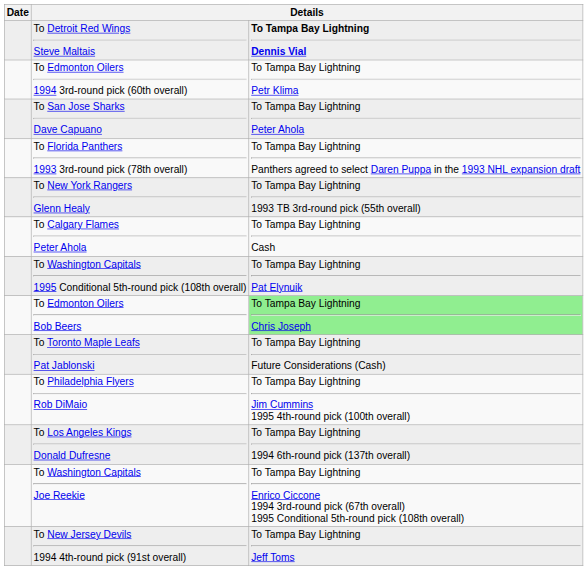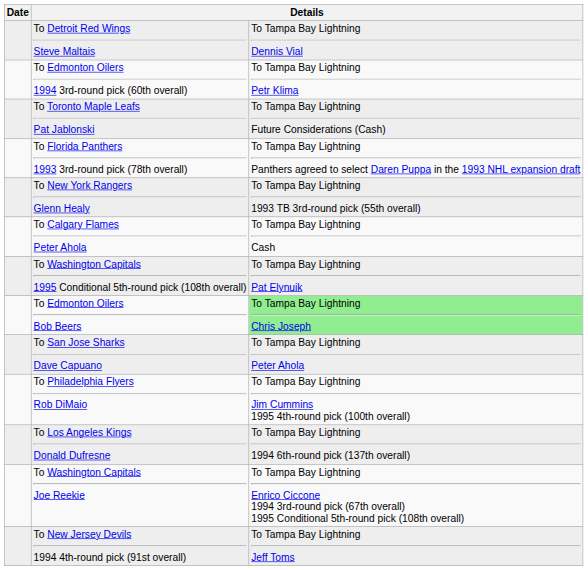 <table class="wikitable">
 <tr>
 <th>Date</th>
 <th colspan="2">Details</th>
 </tr>
 <tr style="background:#eee;">
 <td></td>
 <td valign="top">To <a href='#'>Detroit Red Wings</a><hr><a href='#'>Steve Maltais</a></td>
-<td valign="top"><strong>To Tampa Bay Lightning<hr><a href='#'>Dennis Vial</a></strong></td>
+<td valign="top">To Tampa Bay Lightning<hr><a href='#'>Dennis Vial</a></td>
 </tr>
 <tr>
 <td></td>
 <td valign="top">To <a href='#'>Edmonton Oilers</a><hr><a href='#'>1994</a> 3rd-round pick (60th overall)</td>
 <td valign="top">To Tampa Bay Lightning<hr><a href='#'>Petr Klima</a></td>
 </tr>
 <tr style="background:#eee;">
 <td></td>
-<td valign="top">To <a href='#'>San Jose Sharks</a><hr><a href='#'>Dave Capuano</a></td>
-<td valign="top">To Tampa Bay Lightning<hr><a href='#'>Peter Ahola</a></td>
+<td valign="top">To <a href='#'>Toronto Maple Leafs</a><hr><a href='#'>Pat Jablonski</a></td>
+<td valign="top">To Tampa Bay Lightning<hr>Future Considerations (Cash)</td>
 </tr>
 <tr>
 <td></td>
 <td valign="top">To <a href='#'>Florida Panthers</a><hr><a href='#'>1993</a> 3rd-round pick (78th overall)</td>
 <td valign="top">To Tampa Bay Lightning<hr>Panthers agreed to select <a href='#'>Daren Puppa</a> in the <a href='#'>1993 NHL expansion draft</a></td>
 </tr>
 <tr style="background:#eee;">
 <td></td>
 <td valign="top">To <a href='#'>New York Rangers</a><hr><a href='#'>Glenn Healy</a></td>
 <td valign="top">To Tampa Bay Lightning<hr>1993 TB 3rd-round pick (55th overall)</td>
 </tr>
 <tr>
 <td></td>
 <td valign="top">To <a href='#'>Calgary Flames</a><hr><a href='#'>Peter Ahola</a></td>
 <td valign="top">To Tampa Bay Lightning<hr>Cash</td>
 </tr>
 <tr style="background:#eee;">
 <td></td>
 <td valign="top">To <a href='#'>Washington Capitals</a><hr><a href='#'>1995</a> Conditional 5th-round pick (108th overall)</td>
 <td valign="top">To Tampa Bay Lightning<hr><a href='#'>Pat Elynuik</a></td>
 </tr>
 <tr>
 <td></td>
 <td valign="top">To <a href='#'>Edmonton Oilers</a><hr><a href='#'>Bob Beers</a></td>
 <td valign="top" style="background: lightgreen;">To Tampa Bay Lightning<hr><a href='#'>Chris Joseph</a></td>
 </tr>
 <tr style="background:#eee;">
 <td></td>
-<td valign="top">To <a href='#'>Toronto Maple Leafs</a><hr><a href='#'>Pat Jablonski</a></td>
-<td valign="top">To Tampa Bay Lightning<hr>Future Considerations (Cash)</td>
+<td valign="top">To <a href='#'>San Jose Sharks</a><hr><a href='#'>Dave Capuano</a></td>
+<td valign="top">To Tampa Bay Lightning<hr><a href='#'>Peter Ahola</a></td>
 </tr>
 <tr>
 <td></td>
 <td valign="top">To <a href='#'>Philadelphia Flyers</a><hr><a href='#'>Rob DiMaio</a></td>
 <td valign="top">To Tampa Bay Lightning<hr><a href='#'>Jim Cummins</a><br>1995 4th-round pick (100th overall)</td>
 </tr>
 <tr style="background:#eee;">
 <td></td>
 <td valign="top">To <a href='#'>Los Angeles Kings</a><hr><a href='#'>Donald Dufresne</a></td>
 <td valign="top">To Tampa Bay Lightning<hr>1994 6th-round pick (137th overall)</td>
 </tr>
 <tr>
 <td></td>
 <td valign="top">To <a href='#'>Washington Capitals</a><hr><a href='#'>Joe Reekie</a></td>
 <td valign="top">To Tampa Bay Lightning<hr><a href='#'>Enrico Ciccone</a><br>1994 3rd-round pick (67th overall)<br>1995 Conditional 5th-round pick (108th overall)</td>
 </tr>
 <tr style="background:#eee;">
 <td></td>
 <td valign="top">To <a href='#'>New Jersey Devils</a><hr>1994 4th-round pick (91st overall)</td>
 <td valign="top">To Tampa Bay Lightning<hr><a href='#'>Jeff Toms</a></td>
 </tr>
 </table>
